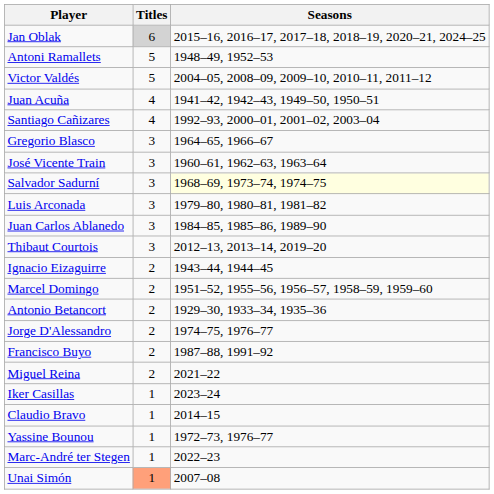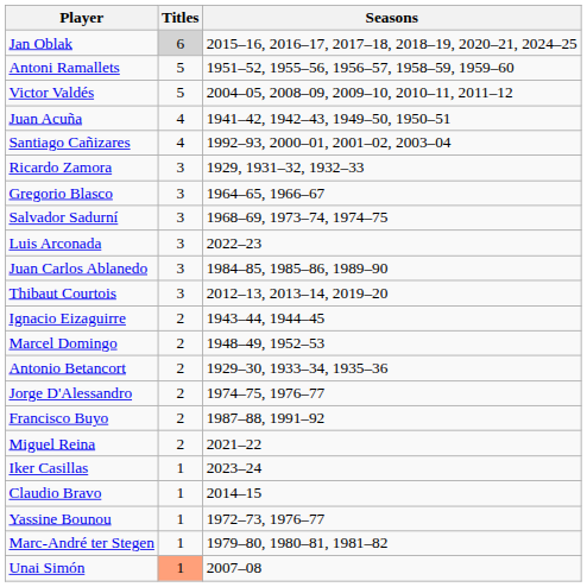 <table class="wikitable">
 <tr>
 <th>Player</th>
 <th>Titles</th>
 <th>Seasons</th>
 </tr>
 <tr>
 <td> <a href='#'>Jan Oblak</a></td>
 <td align=center style="background: lightgrey;">6</td>
 <td>2015–16, 2016–17, 2017–18, 2018–19, 2020–21, 2024–25</td>
 </tr>
 <tr>
 <td> <a href='#'>Antoni Ramallets</a></td>
 <td align=center>5</td>
-<td>1948–49, 1952–53</td>
+<td>1951–52, 1955–56, 1956–57, 1958–59, 1959–60</td>
 </tr>
 <tr>
 <td> <a href='#'>Victor Valdés</a></td>
 <td align=center>5</td>
 <td>2004–05, 2008–09, 2009–10, 2010–11, 2011–12</td>
 </tr>
 <tr>
 <td> <a href='#'>Juan Acuña</a></td>
 <td align=center>4</td>
 <td>1941–42, 1942–43, 1949–50, 1950–51</td>
 </tr>
 <tr>
 <td> <a href='#'>Santiago Cañizares</a></td>
 <td align=center>4</td>
 <td>1992–93, 2000–01, 2001–02, 2003–04</td>
 </tr>
 <tr>
+<td> <a href='#'>Ricardo Zamora</a></td>
+<td align=center>3</td>
+<td>1929, 1931–32, 1932–33</td>
+</tr>
+<tr>
 <td> <a href='#'>Gregorio Blasco</a></td>
 <td align=center>3</td>
 <td>1964–65, 1966–67</td>
 </tr>
 <tr>
-<td> <a href='#'>José Vicente Train</a></td>
-<td align=center>3</td>
-<td>1960–61, 1962–63, 1963–64</td>
-</tr>
-<tr>
 <td> <a href='#'>Salvador Sadurní</a></td>
 <td align=center>3</td>
-<td style="background: lightyellow;">1968–69, 1973–74, 1974–75</td>
+<td>1968–69, 1973–74, 1974–75</td>
 </tr>
 <tr>
 <td> <a href='#'>Luis Arconada</a></td>
 <td align=center>3</td>
-<td>1979–80, 1980–81, 1981–82</td>
+<td>2022–23</td>
 </tr>
 <tr>
 <td> <a href='#'>Juan Carlos Ablanedo</a></td>
 <td align=center>3</td>
 <td>1984–85, 1985–86, 1989–90</td>
 </tr>
 <tr>
 <td> <a href='#'>Thibaut Courtois</a></td>
 <td align=center>3</td>
 <td>2012–13, 2013–14, 2019–20</td>
 </tr>
 <tr>
 <td> <a href='#'>Ignacio Eizaguirre</a></td>
 <td align=center>2</td>
 <td>1943–44, 1944–45</td>
 </tr>
 <tr>
 <td> <a href='#'>Marcel Domingo</a></td>
 <td align=center>2</td>
-<td>1951–52, 1955–56, 1956–57, 1958–59, 1959–60</td>
+<td>1948–49, 1952–53</td>
 </tr>
 <tr>
 <td> <a href='#'>Antonio Betancort</a></td>
 <td align=center>2</td>
 <td>1929–30, 1933–34, 1935–36</td>
 </tr>
 <tr>
 <td> <a href='#'>Jorge D'Alessandro</a></td>
 <td align=center>2</td>
 <td>1974–75, 1976–77</td>
 </tr>
 <tr>
 <td> <a href='#'>Francisco Buyo</a></td>
 <td align=center>2</td>
 <td>1987–88, 1991–92</td>
 </tr>
 <tr>
 <td> <a href='#'>Miguel Reina</a></td>
 <td align=center>2</td>
 <td>2021–22</td>
 </tr>
 <tr>
 <td> <a href='#'>Iker Casillas</a></td>
 <td align=center>1</td>
 <td>2023–24</td>
 </tr>
 <tr>
 <td> <a href='#'>Claudio Bravo</a></td>
 <td align=center>1</td>
 <td>2014–15</td>
 </tr>
 <tr>
 <td> <a href='#'>Yassine Bounou</a></td>
 <td align=center>1</td>
 <td>1972–73, 1976–77</td>
 </tr>
 <tr>
 <td> <a href='#'>Marc-André ter Stegen</a></td>
 <td align=center>1</td>
-<td>2022–23</td>
+<td>1979–80, 1980–81, 1981–82</td>
 </tr>
 <tr>
 <td> <a href='#'>Unai Simón</a></td>
 <td align=center style="background: lightsalmon;">1</td>
 <td>2007–08</td>
 </tr>
 </table>
